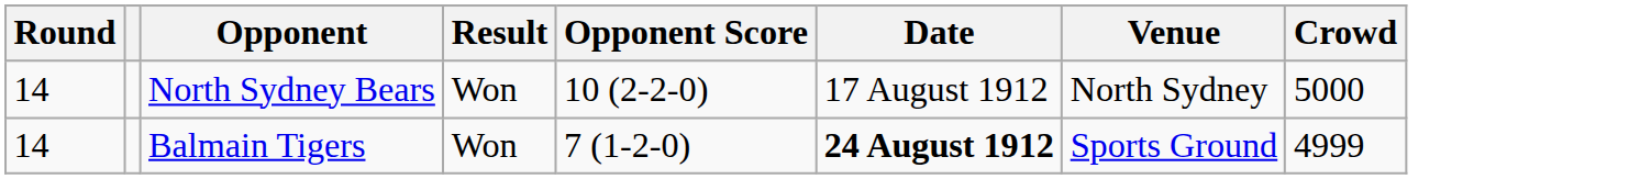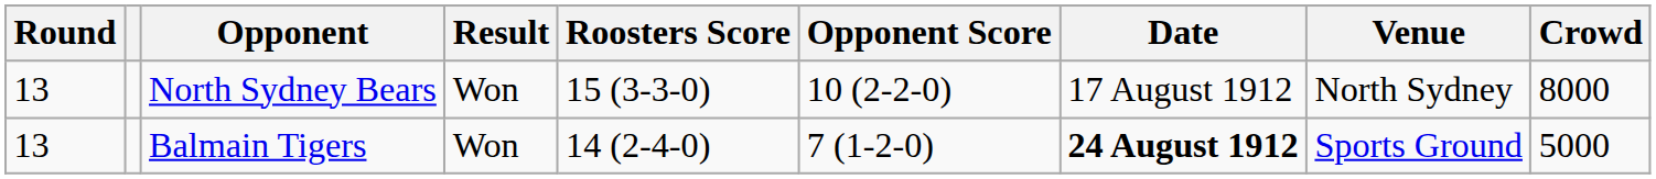 <table class="wikitable" style="text-align:left;">
 <tr>
 <th>Round</th>
 <th></th>
 <th>Opponent</th>
 <th>Result</th>
+<th>Roosters Score</th>
 <th>Opponent Score</th>
 <th>Date</th>
 <th>Venue</th>
 <th>Crowd</th>
 </tr>
 <tr>
-<td>14</td>
+<td>13</td>
 <td></td>
 <td><a href='#'>North Sydney Bears</a></td>
 <td>Won</td>
+<td>15 (3-3-0)</td>
 <td>10 (2-2-0)</td>
 <td>17 August 1912</td>
 <td>North Sydney</td>
-<td>5000</td>
+<td>8000</td>
 </tr>
 <tr>
-<td>14</td>
+<td>13</td>
 <td></td>
 <td><a href='#'>Balmain Tigers</a></td>
 <td>Won</td>
+<td>14 (2-4-0)</td>
 <td>7 (1-2-0)</td>
 <td><strong>24 August 1912</strong></td>
 <td><a href='#'>Sports Ground</a></td>
-<td>4999</td>
+<td>5000</td>
 </tr>
 </table>
